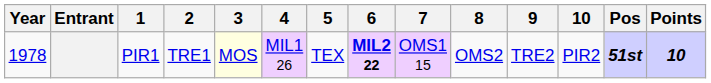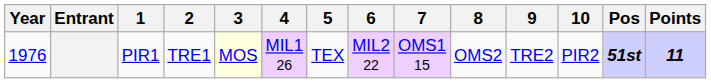 <table class="wikitable" style="text-align:center; font-size:90%">
 <tr>
 <th>Year</th>
 <th>Entrant</th>
 <th>1</th>
 <th>2</th>
 <th>3</th>
 <th>4</th>
 <th>5</th>
 <th>6</th>
 <th>7</th>
 <th>8</th>
 <th>9</th>
 <th>10</th>
 <th>Pos</th>
 <th>Points</th>
 </tr>
 <tr>
-<td><a href='#'>1978</a></td>
+<td><a href='#'>1976</a></td>
 <th></th>
 <td><a href='#'>PIR1</a></td>
 <td><a href='#'>TRE1</a></td>
 <td style="background: lightyellow;"><a href='#'>MOS</a></td>
 <td style="background-color:#EFCFFF"><a href='#'>MIL1</a><br><small>26</small></td>
 <td><a href='#'>TEX</a></td>
-<td style="background-color:#EFCFFF"><strong><a href='#'>MIL2</a><br><small>22</small></strong></td>
+<td style="background-color:#EFCFFF"><a href='#'>MIL2</a><br><small>22</small></td>
 <td style="background-color:#EFCFFF"><a href='#'>OMS1</a><br><small>15</small></td>
 <td><a href='#'>OMS2</a></td>
 <td><a href='#'>TRE2</a></td>
 <td><a href='#'>PIR2</a></td>
 <td style="background:#CFCFFF;"><strong><em>51st</em></strong></td>
-<td style="background:#CFCFFF;"><strong><em>10</em></strong></td>
+<td style="background:#CFCFFF;"><strong><em>11</em></strong></td>
 </tr>
 </table>
